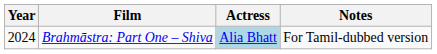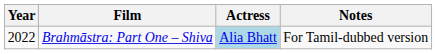 <table class="wikitable">
 <tr>
 <th>Year</th>
 <th>Film</th>
 <th>Actress</th>
 <th>Notes</th>
 </tr>
 <tr>
-<td>2024</td>
+<td>2022</td>
 <td><em><a href='#'>Brahmāstra: Part One – Shiva</a></em></td>
 <td style="background: lightblue;"><a href='#'>Alia Bhatt</a></td>
 <td>For Tamil-dubbed version</td>
 </tr>
 </table>
